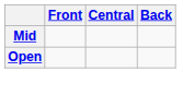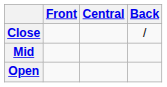 <table class="wikitable" style="text-align:center">
 <tr>
 <th></th>
 <th><a href='#'>Front</a></th>
 <th><a href='#'>Central</a></th>
 <th><a href='#'>Back</a></th>
+</tr>
+<tr style="text-align:center;">
+<th><a href='#'>Close</a></th>
+<td></td>
+<td></td>
+<td> / </td>
 </tr>
 <tr>
 <th><a href='#'>Mid</a></th>
 <td></td>
 <td></td>
 <td></td>
 </tr>
 <tr style="text-align:center;">
 <th><a href='#'>Open</a></th>
 <td></td>
 <td></td>
 <td></td>
 </tr>
 </table>
